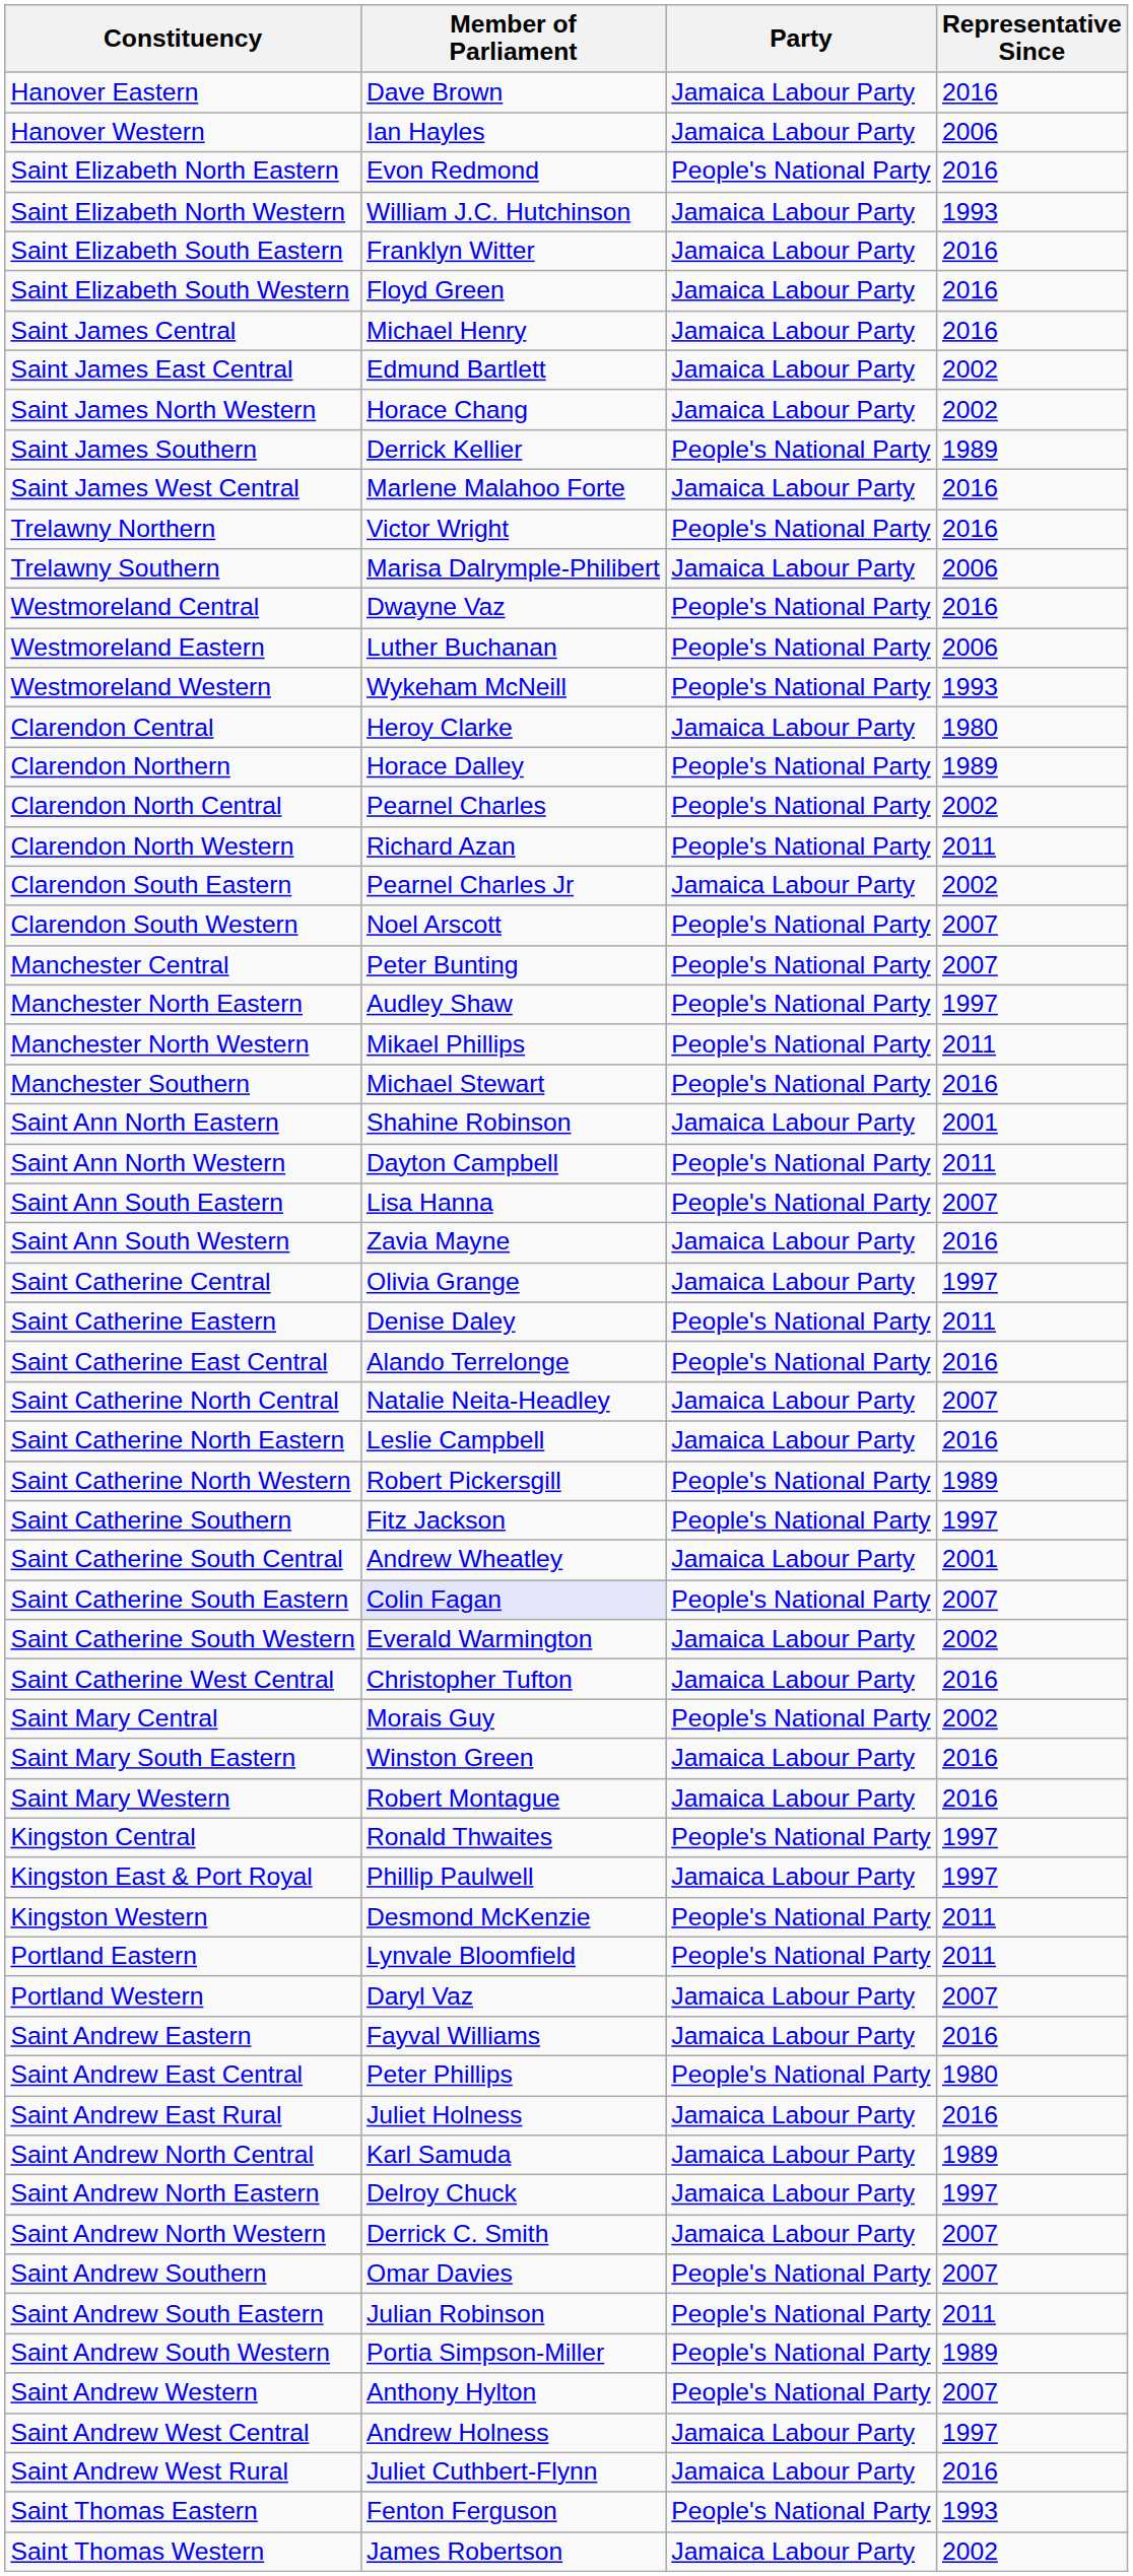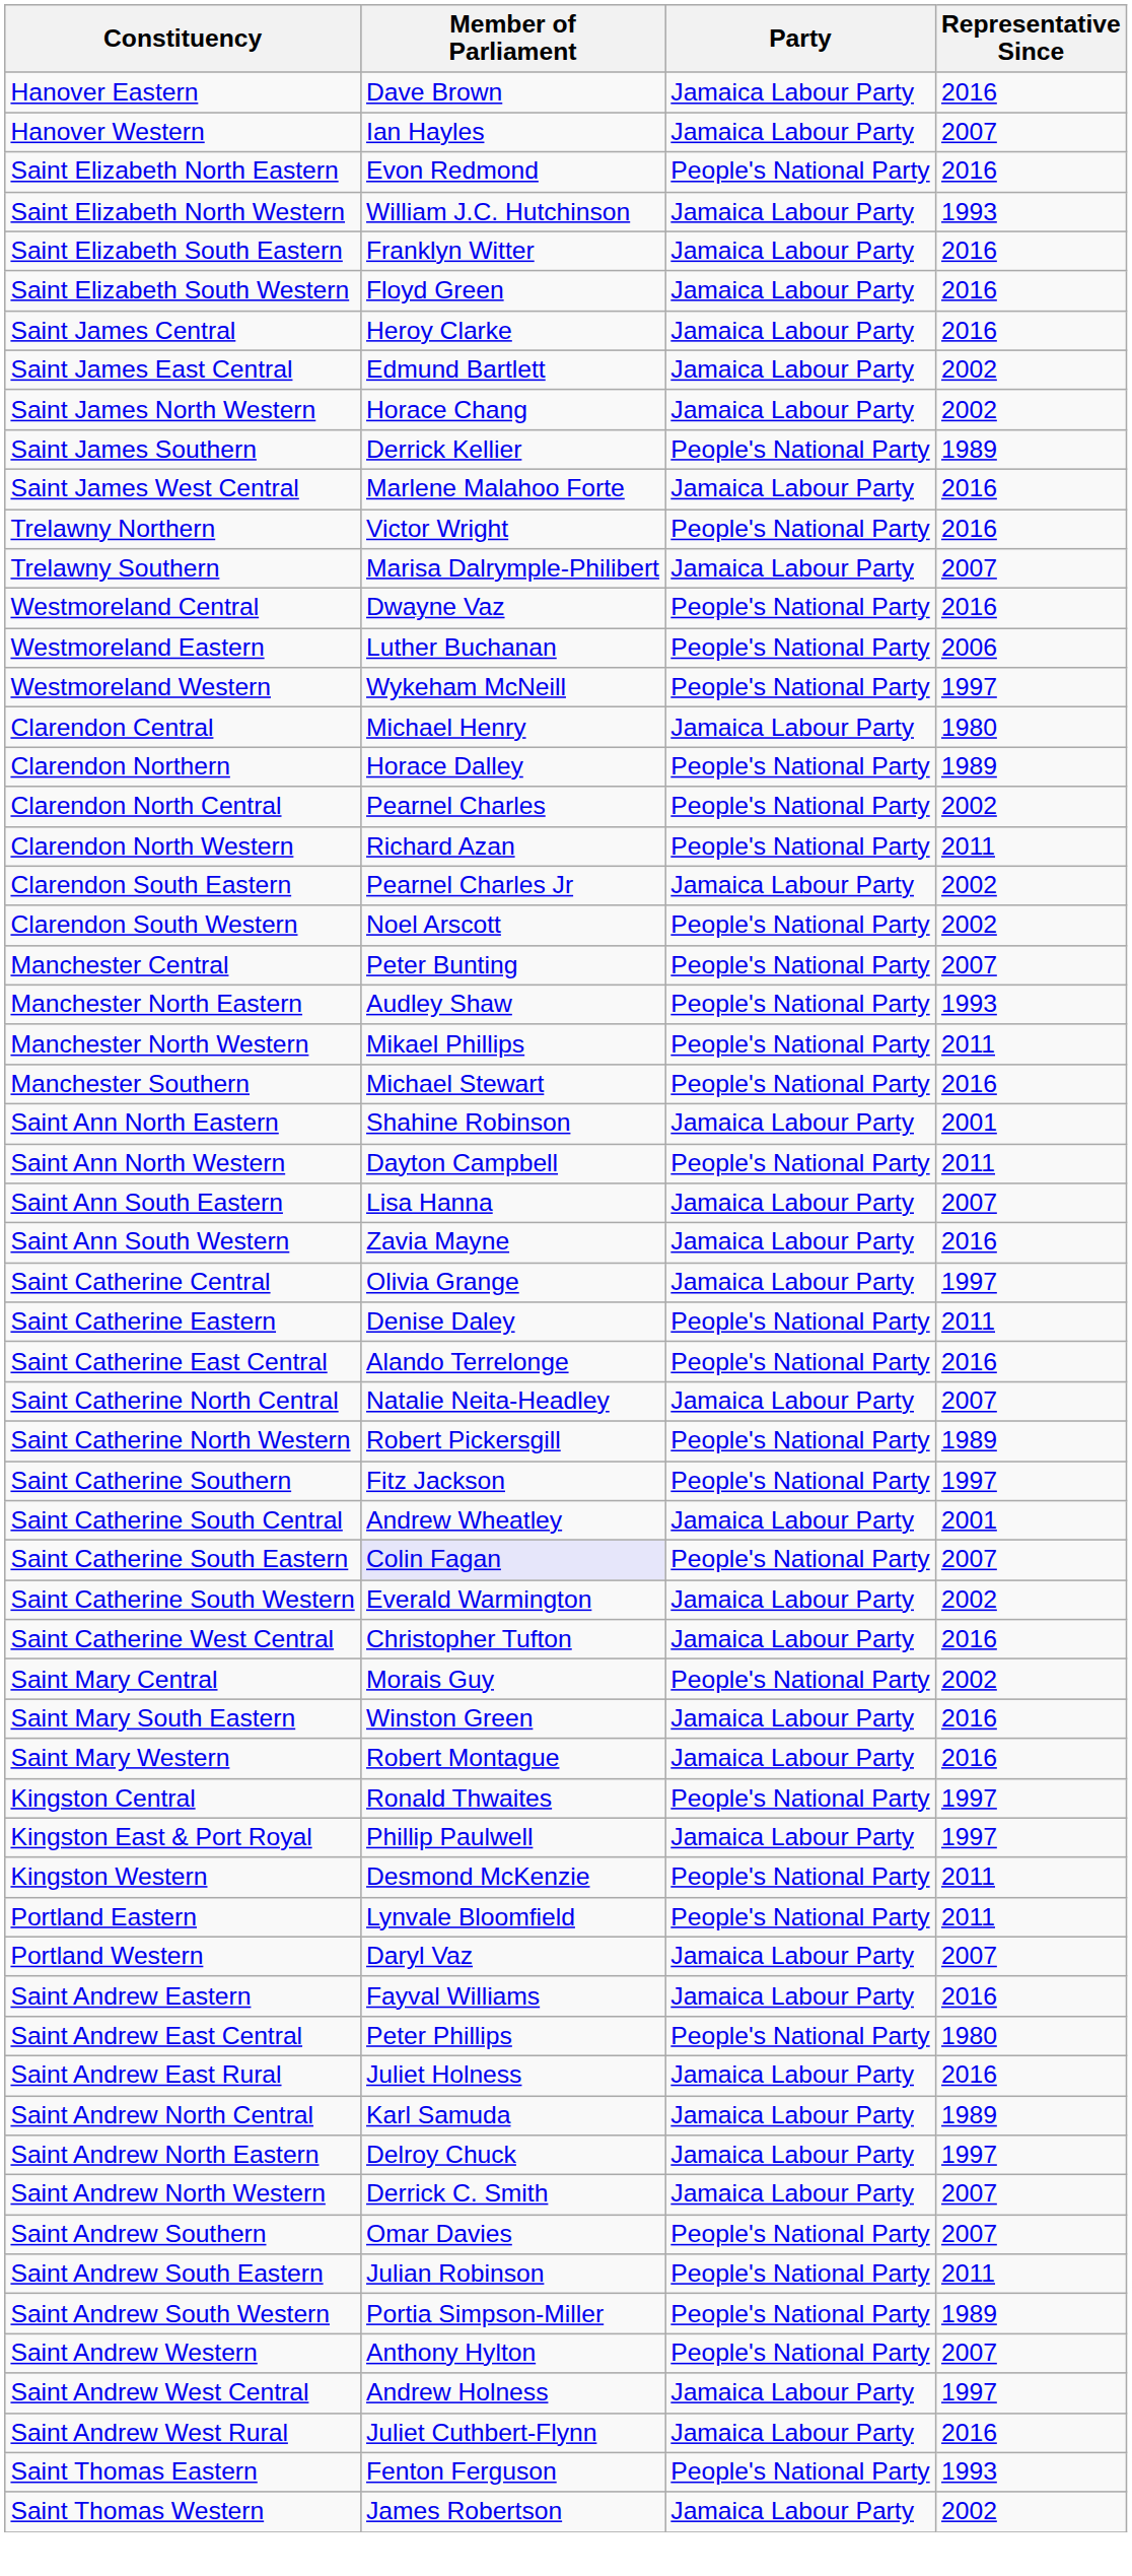 <table class="wikitable sortable">
 <tr>
 <th>Constituency</th>
 <th>Member of<br>Parliament</th>
 <th>Party</th>
 <th>Representative<br>Since</th>
 </tr>
 <tr>
 <td><a href='#'>Hanover Eastern</a></td>
 <td><a href='#'>Dave Brown</a></td>
 <td><a href='#'>Jamaica Labour Party</a></td>
 <td><a href='#'>2016</a></td>
 </tr>
 <tr>
 <td><a href='#'>Hanover Western</a></td>
 <td><a href='#'>Ian Hayles</a></td>
 <td><a href='#'>Jamaica Labour Party</a></td>
-<td><a href='#'>2006</a></td>
+<td><a href='#'>2007</a></td>
 </tr>
 <tr>
 <td><a href='#'>Saint Elizabeth North Eastern</a></td>
 <td><a href='#'>Evon Redmond</a></td>
 <td><a href='#'>People's National Party</a></td>
 <td><a href='#'>2016</a></td>
 </tr>
 <tr>
 <td><a href='#'>Saint Elizabeth North Western</a></td>
 <td><a href='#'>William J.C. Hutchinson</a></td>
 <td><a href='#'>Jamaica Labour Party</a></td>
 <td><a href='#'>1993</a></td>
 </tr>
 <tr>
 <td><a href='#'>Saint Elizabeth South Eastern</a></td>
 <td><a href='#'>Franklyn Witter</a></td>
 <td><a href='#'>Jamaica Labour Party</a></td>
 <td><a href='#'>2016</a></td>
 </tr>
 <tr>
 <td><a href='#'>Saint Elizabeth South Western</a></td>
 <td><a href='#'>Floyd Green</a></td>
 <td><a href='#'>Jamaica Labour Party</a></td>
 <td><a href='#'>2016</a></td>
 </tr>
 <tr>
 <td><a href='#'>Saint James Central</a></td>
-<td><a href='#'>Michael Henry</a></td>
+<td><a href='#'>Heroy Clarke</a></td>
 <td><a href='#'>Jamaica Labour Party</a></td>
 <td><a href='#'>2016</a></td>
 </tr>
 <tr>
 <td><a href='#'>Saint James East Central</a></td>
 <td><a href='#'>Edmund Bartlett</a></td>
 <td><a href='#'>Jamaica Labour Party</a></td>
 <td><a href='#'>2002</a></td>
 </tr>
 <tr>
 <td><a href='#'>Saint James North Western</a></td>
 <td><a href='#'>Horace Chang</a></td>
 <td><a href='#'>Jamaica Labour Party</a></td>
 <td><a href='#'>2002</a></td>
 </tr>
 <tr>
 <td><a href='#'>Saint James Southern</a></td>
 <td><a href='#'>Derrick Kellier</a></td>
 <td><a href='#'>People's National Party</a></td>
 <td><a href='#'>1989</a></td>
 </tr>
 <tr>
 <td><a href='#'>Saint James West Central</a></td>
 <td><a href='#'>Marlene Malahoo Forte</a></td>
 <td><a href='#'>Jamaica Labour Party</a></td>
 <td><a href='#'>2016</a></td>
 </tr>
 <tr>
 <td><a href='#'>Trelawny Northern</a></td>
 <td><a href='#'>Victor Wright</a></td>
 <td><a href='#'>People's National Party</a></td>
 <td><a href='#'>2016</a></td>
 </tr>
 <tr>
 <td><a href='#'>Trelawny Southern</a></td>
 <td><a href='#'>Marisa Dalrymple-Philibert</a></td>
 <td><a href='#'>Jamaica Labour Party</a></td>
-<td><a href='#'>2006</a></td>
+<td><a href='#'>2007</a></td>
 </tr>
 <tr>
 <td><a href='#'>Westmoreland Central</a></td>
 <td><a href='#'>Dwayne Vaz</a></td>
 <td><a href='#'>People's National Party</a></td>
 <td><a href='#'>2016</a></td>
 </tr>
 <tr>
 <td><a href='#'>Westmoreland Eastern</a></td>
 <td><a href='#'>Luther Buchanan</a></td>
 <td><a href='#'>People's National Party</a></td>
 <td><a href='#'>2006</a></td>
 </tr>
 <tr>
 <td><a href='#'>Westmoreland Western</a></td>
 <td><a href='#'>Wykeham McNeill</a></td>
 <td><a href='#'>People's National Party</a></td>
-<td><a href='#'>1993</a></td>
+<td><a href='#'>1997</a></td>
 </tr>
 <tr>
 <td><a href='#'>Clarendon Central</a></td>
-<td><a href='#'>Heroy Clarke</a></td>
+<td><a href='#'>Michael Henry</a></td>
 <td><a href='#'>Jamaica Labour Party</a></td>
 <td><a href='#'>1980</a></td>
 </tr>
 <tr>
 <td><a href='#'>Clarendon Northern</a></td>
 <td><a href='#'>Horace Dalley</a></td>
 <td><a href='#'>People's National Party</a></td>
 <td><a href='#'>1989</a></td>
 </tr>
 <tr>
 <td><a href='#'>Clarendon North Central</a></td>
 <td><a href='#'>Pearnel Charles</a></td>
 <td><a href='#'>People's National Party</a></td>
 <td><a href='#'>2002</a></td>
 </tr>
 <tr>
 <td><a href='#'>Clarendon North Western</a></td>
 <td><a href='#'>Richard Azan</a></td>
 <td><a href='#'>People's National Party</a></td>
 <td><a href='#'>2011</a></td>
 </tr>
 <tr>
 <td><a href='#'>Clarendon South Eastern</a></td>
 <td><a href='#'>Pearnel Charles Jr</a></td>
 <td><a href='#'>Jamaica Labour Party</a></td>
 <td><a href='#'>2002</a></td>
 </tr>
 <tr>
 <td><a href='#'>Clarendon South Western</a></td>
 <td><a href='#'>Noel Arscott</a></td>
 <td><a href='#'>People's National Party</a></td>
-<td><a href='#'>2007</a></td>
+<td><a href='#'>2002</a></td>
 </tr>
 <tr>
 <td><a href='#'>Manchester Central</a></td>
 <td><a href='#'>Peter Bunting</a></td>
 <td><a href='#'>People's National Party</a></td>
 <td><a href='#'>2007</a></td>
 </tr>
 <tr>
 <td><a href='#'>Manchester North Eastern</a></td>
 <td><a href='#'>Audley Shaw</a></td>
 <td><a href='#'>People's National Party</a></td>
-<td><a href='#'>1997</a></td>
+<td><a href='#'>1993</a></td>
 </tr>
 <tr>
 <td><a href='#'>Manchester North Western</a></td>
 <td><a href='#'>Mikael Phillips</a></td>
 <td><a href='#'>People's National Party</a></td>
 <td><a href='#'>2011</a></td>
 </tr>
 <tr>
 <td><a href='#'>Manchester Southern</a></td>
 <td><a href='#'>Michael Stewart</a></td>
 <td><a href='#'>People's National Party</a></td>
 <td><a href='#'>2016</a></td>
 </tr>
 <tr>
 <td><a href='#'>Saint Ann North Eastern</a></td>
 <td><a href='#'>Shahine Robinson</a></td>
 <td><a href='#'>Jamaica Labour Party</a></td>
 <td><a href='#'>2001</a></td>
 </tr>
 <tr>
 <td><a href='#'>Saint Ann North Western</a></td>
 <td><a href='#'>Dayton Campbell</a></td>
 <td><a href='#'>People's National Party</a></td>
 <td><a href='#'>2011</a></td>
 </tr>
 <tr>
 <td><a href='#'>Saint Ann South Eastern</a></td>
 <td><a href='#'>Lisa Hanna</a></td>
-<td><a href='#'>People's National Party</a></td>
+<td><a href='#'>Jamaica Labour Party</a></td>
 <td><a href='#'>2007</a></td>
 </tr>
 <tr>
 <td><a href='#'>Saint Ann South Western</a></td>
 <td><a href='#'>Zavia Mayne</a></td>
 <td><a href='#'>Jamaica Labour Party</a></td>
 <td><a href='#'>2016</a></td>
 </tr>
 <tr>
 <td><a href='#'>Saint Catherine Central</a></td>
 <td><a href='#'>Olivia Grange</a></td>
 <td><a href='#'>Jamaica Labour Party</a></td>
 <td><a href='#'>1997</a></td>
 </tr>
 <tr>
 <td><a href='#'>Saint Catherine Eastern</a></td>
 <td><a href='#'>Denise Daley</a></td>
 <td><a href='#'>People's National Party</a></td>
 <td><a href='#'>2011</a></td>
 </tr>
 <tr>
 <td><a href='#'>Saint Catherine East Central</a></td>
 <td><a href='#'>Alando Terrelonge</a></td>
 <td><a href='#'>People's National Party</a></td>
 <td><a href='#'>2016</a></td>
 </tr>
 <tr>
 <td><a href='#'>Saint Catherine North Central</a></td>
 <td><a href='#'>Natalie Neita-Headley</a></td>
 <td><a href='#'>Jamaica Labour Party</a></td>
 <td><a href='#'>2007</a></td>
-</tr>
-<tr>
-<td><a href='#'>Saint Catherine North Eastern</a></td>
-<td><a href='#'>Leslie Campbell</a></td>
-<td><a href='#'>Jamaica Labour Party</a></td>
-<td><a href='#'>2016</a></td>
 </tr>
 <tr>
 <td><a href='#'>Saint Catherine North Western</a></td>
 <td><a href='#'>Robert Pickersgill</a></td>
 <td><a href='#'>People's National Party</a></td>
 <td><a href='#'>1989</a></td>
 </tr>
 <tr>
 <td><a href='#'>Saint Catherine Southern</a></td>
 <td><a href='#'>Fitz Jackson</a></td>
 <td><a href='#'>People's National Party</a></td>
 <td><a href='#'>1997</a></td>
 </tr>
 <tr>
 <td><a href='#'>Saint Catherine South Central</a></td>
 <td><a href='#'>Andrew Wheatley</a></td>
 <td><a href='#'>Jamaica Labour Party</a></td>
 <td><a href='#'>2001</a></td>
 </tr>
 <tr>
 <td><a href='#'>Saint Catherine South Eastern</a></td>
 <td style="background: lavender;"><a href='#'>Colin Fagan</a></td>
 <td><a href='#'>People's National Party</a></td>
 <td><a href='#'>2007</a></td>
 </tr>
 <tr>
 <td><a href='#'>Saint Catherine South Western</a></td>
 <td><a href='#'>Everald Warmington</a></td>
 <td><a href='#'>Jamaica Labour Party</a></td>
 <td><a href='#'>2002</a></td>
 </tr>
 <tr>
 <td><a href='#'>Saint Catherine West Central</a></td>
 <td><a href='#'>Christopher Tufton</a></td>
 <td><a href='#'>Jamaica Labour Party</a></td>
 <td><a href='#'>2016</a></td>
 </tr>
 <tr>
 <td><a href='#'>Saint Mary Central</a></td>
 <td><a href='#'>Morais Guy</a></td>
 <td><a href='#'>People's National Party</a></td>
 <td><a href='#'>2002</a></td>
 </tr>
 <tr>
 <td><a href='#'>Saint Mary South Eastern</a></td>
 <td><a href='#'>Winston Green</a></td>
 <td><a href='#'>Jamaica Labour Party</a></td>
 <td><a href='#'>2016</a></td>
 </tr>
 <tr>
 <td><a href='#'>Saint Mary Western</a></td>
 <td><a href='#'>Robert Montague</a></td>
 <td><a href='#'>Jamaica Labour Party</a></td>
 <td><a href='#'>2016</a></td>
 </tr>
 <tr>
 <td><a href='#'>Kingston Central</a></td>
 <td><a href='#'>Ronald Thwaites</a></td>
 <td><a href='#'>People's National Party</a></td>
 <td><a href='#'>1997</a></td>
 </tr>
 <tr>
 <td><a href='#'>Kingston East & Port Royal</a></td>
 <td><a href='#'>Phillip Paulwell</a></td>
 <td><a href='#'>Jamaica Labour Party</a></td>
 <td><a href='#'>1997</a></td>
 </tr>
 <tr>
 <td><a href='#'>Kingston Western</a></td>
 <td><a href='#'>Desmond McKenzie</a></td>
 <td><a href='#'>People's National Party</a></td>
 <td><a href='#'>2011</a></td>
 </tr>
 <tr>
 <td><a href='#'>Portland Eastern</a></td>
 <td><a href='#'>Lynvale Bloomfield</a></td>
 <td><a href='#'>People's National Party</a></td>
 <td><a href='#'>2011</a></td>
 </tr>
 <tr>
 <td><a href='#'>Portland Western</a></td>
 <td><a href='#'>Daryl Vaz</a></td>
 <td><a href='#'>Jamaica Labour Party</a></td>
 <td><a href='#'>2007</a></td>
 </tr>
 <tr>
 <td><a href='#'>Saint Andrew Eastern</a></td>
 <td><a href='#'>Fayval Williams</a></td>
 <td><a href='#'>Jamaica Labour Party</a></td>
 <td><a href='#'>2016</a></td>
 </tr>
 <tr>
 <td><a href='#'>Saint Andrew East Central</a></td>
 <td><a href='#'>Peter Phillips</a></td>
 <td><a href='#'>People's National Party</a></td>
 <td><a href='#'>1980</a></td>
 </tr>
 <tr>
 <td><a href='#'>Saint Andrew East Rural</a></td>
 <td><a href='#'>Juliet Holness</a></td>
 <td><a href='#'>Jamaica Labour Party</a></td>
 <td><a href='#'>2016</a></td>
 </tr>
 <tr>
 <td><a href='#'>Saint Andrew North Central</a></td>
 <td><a href='#'>Karl Samuda</a></td>
 <td><a href='#'>Jamaica Labour Party</a></td>
 <td><a href='#'>1989</a></td>
 </tr>
 <tr>
 <td><a href='#'>Saint Andrew North Eastern</a></td>
 <td><a href='#'>Delroy Chuck</a></td>
 <td><a href='#'>Jamaica Labour Party</a></td>
 <td><a href='#'>1997</a></td>
 </tr>
 <tr>
 <td><a href='#'>Saint Andrew North Western</a></td>
 <td><a href='#'>Derrick C. Smith</a></td>
 <td><a href='#'>Jamaica Labour Party</a></td>
 <td><a href='#'>2007</a></td>
 </tr>
 <tr>
 <td><a href='#'>Saint Andrew Southern</a></td>
 <td><a href='#'>Omar Davies</a></td>
 <td><a href='#'>People's National Party</a></td>
 <td><a href='#'>2007</a></td>
 </tr>
 <tr>
 <td><a href='#'>Saint Andrew South Eastern</a></td>
 <td><a href='#'>Julian Robinson</a></td>
 <td><a href='#'>People's National Party</a></td>
 <td><a href='#'>2011</a></td>
 </tr>
 <tr>
 <td><a href='#'>Saint Andrew South Western</a></td>
 <td><a href='#'>Portia Simpson-Miller</a></td>
 <td><a href='#'>People's National Party</a></td>
 <td><a href='#'>1989</a></td>
 </tr>
 <tr>
 <td><a href='#'>Saint Andrew Western</a></td>
 <td><a href='#'>Anthony Hylton</a></td>
 <td><a href='#'>People's National Party</a></td>
 <td><a href='#'>2007</a></td>
 </tr>
 <tr>
 <td><a href='#'>Saint Andrew West Central</a></td>
 <td><a href='#'>Andrew Holness</a></td>
 <td><a href='#'>Jamaica Labour Party</a></td>
 <td><a href='#'>1997</a></td>
 </tr>
 <tr>
 <td><a href='#'>Saint Andrew West Rural</a></td>
 <td><a href='#'>Juliet Cuthbert-Flynn</a></td>
 <td><a href='#'>Jamaica Labour Party</a></td>
 <td><a href='#'>2016</a></td>
 </tr>
 <tr>
 <td><a href='#'>Saint Thomas Eastern</a></td>
 <td><a href='#'>Fenton Ferguson</a></td>
 <td><a href='#'>People's National Party</a></td>
 <td><a href='#'>1993</a></td>
 </tr>
 <tr>
 <td><a href='#'>Saint Thomas Western</a></td>
 <td><a href='#'>James Robertson</a></td>
 <td><a href='#'>Jamaica Labour Party</a></td>
 <td><a href='#'>2002</a></td>
 </tr>
 </table>
